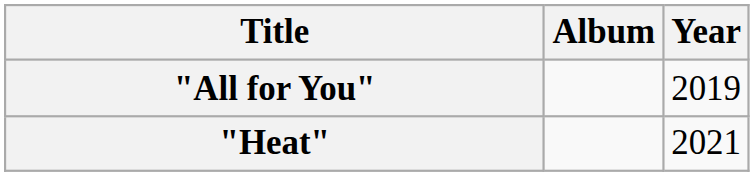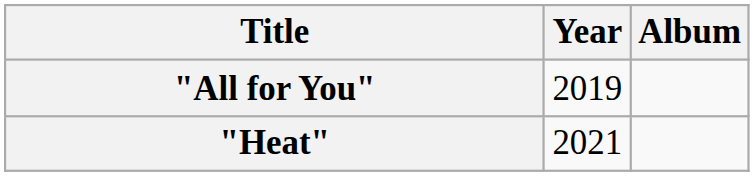 <table class="wikitable plainrowheaders" style="text-align:center;">
 <tr>
 <th scope="col" style="width:15em;">Title</th>
+<th scope="col" style="width:1em;">Year</th>
 <th scope="col">Album</th>
-<th scope="col" style="width:1em;">Year</th>
 </tr>
 <tr>
 <th scope="row">"All for You"<br></th>
+<td>2019</td>
 <td></td>
-<td>2019</td>
 </tr>
 <tr>
 <th scope="row">"Heat"<br></th>
+<td>2021</td>
 <td></td>
-<td>2021</td>
 </tr>
 </table>
